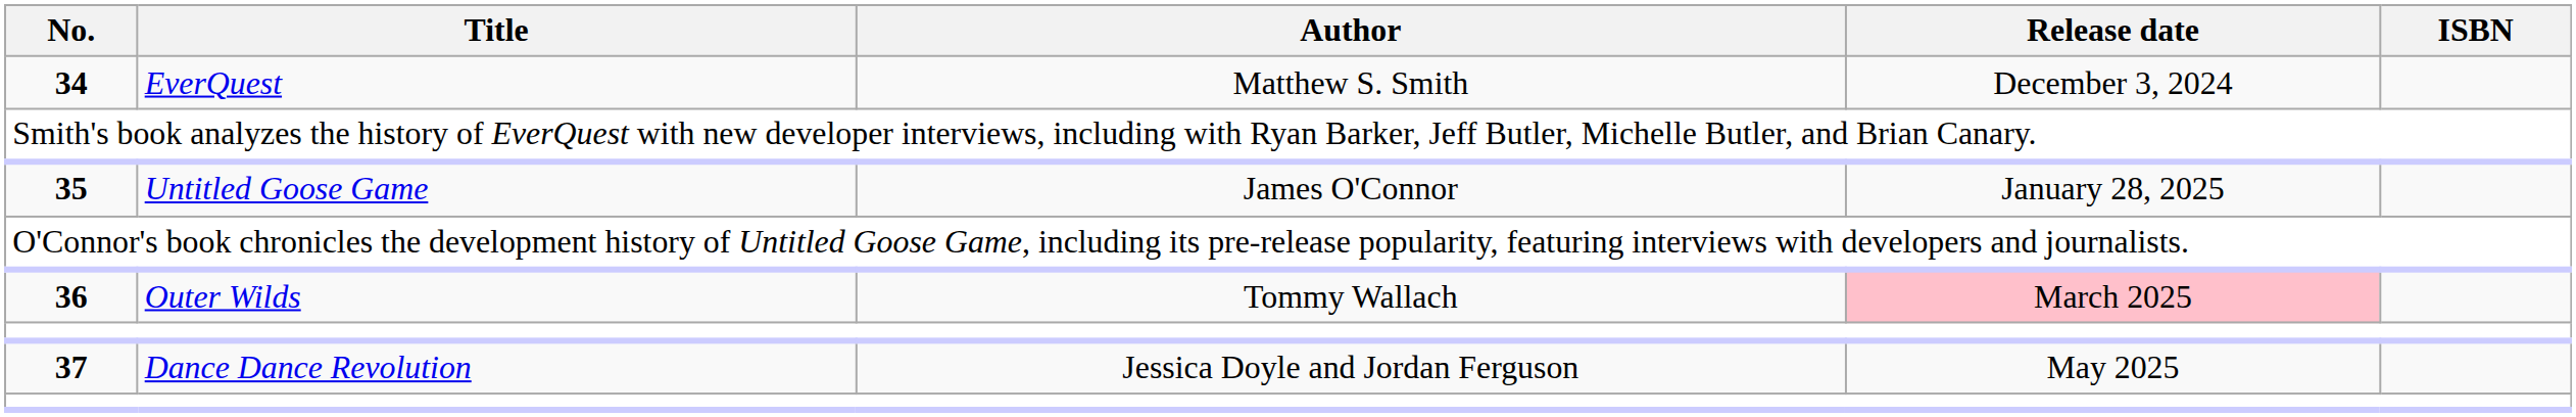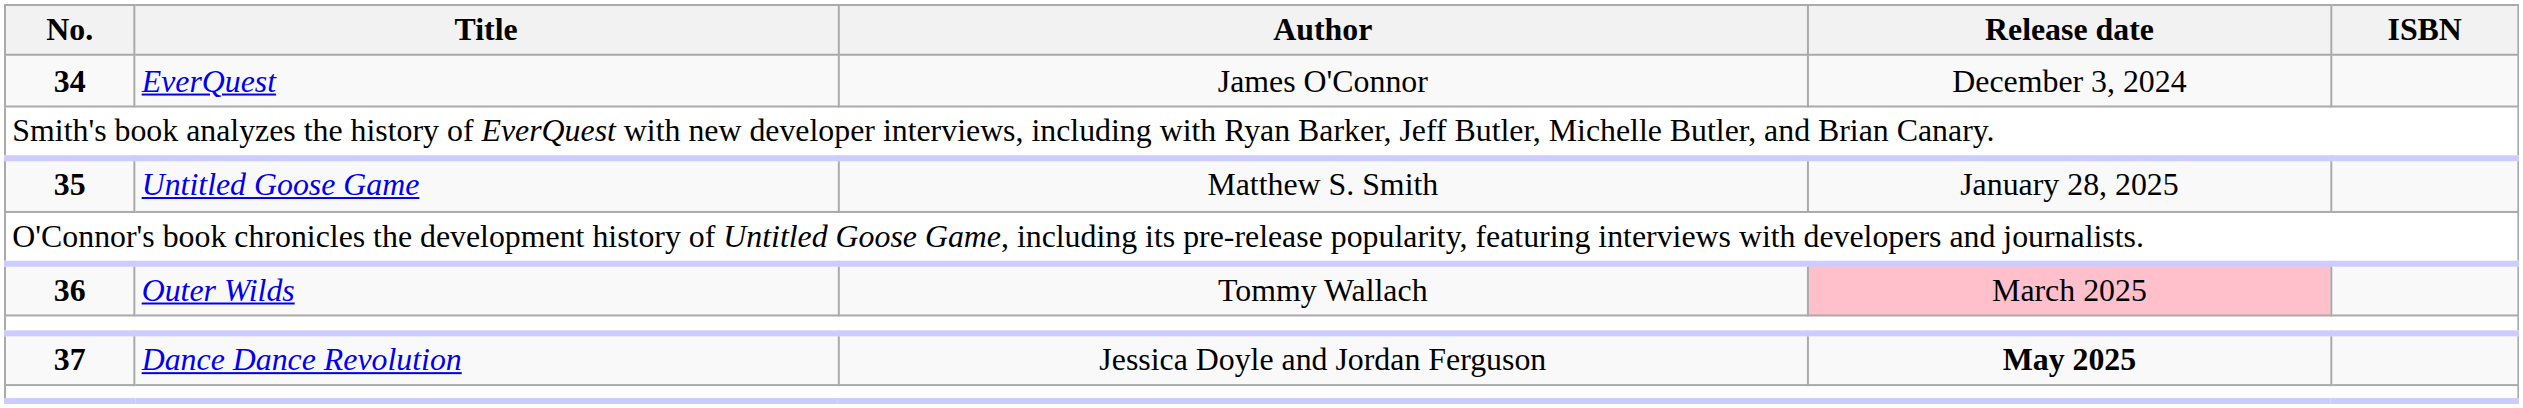 <table class="wikitable" style="margin: 1em auto 1em auto" width="100%">
 <tr>
 <th>No.</th>
 <th>Title</th>
 <th>Author</th>
 <th>Release date</th>
 <th>ISBN</th>
 </tr>
 <tr>
 <td style="text-align:center"><strong>34</strong></td>
 <td><em><a href='#'>EverQuest</a></em></td>
-<td style="text-align: center">Matthew S. Smith</td>
+<td style="text-align:center">James O'Connor</td>
 <td style="text-align: center">December 3, 2024</td>
 <td></td>
 </tr>
 <tr>
 <td colspan=5 class="description" style="background:#FFFFFF; border-bottom:3px solid #CCCCFF">Smith's book analyzes the history of <em>EverQuest</em> with new developer interviews, including with Ryan Barker, Jeff Butler, Michelle Butler, and Brian Canary.</td>
 </tr>
 <tr>
 <td style="text-align:center"><strong>35</strong></td>
 <td><em><a href='#'>Untitled Goose Game</a></em></td>
-<td style="text-align:center">James O'Connor</td>
+<td style="text-align: center">Matthew S. Smith</td>
 <td style="text-align:center">January 28, 2025</td>
 <td></td>
 </tr>
 <tr>
 <td colspan=5 class="description" style="background:#FFFFFF; border-bottom:3px solid #CCCCFF">O'Connor's book chronicles the development history of <em>Untitled Goose Game</em>, including its pre-release popularity, featuring interviews with developers and journalists.</td>
 </tr>
 <tr>
 <td style="text-align:center"><strong>36</strong></td>
 <td><em><a href='#'>Outer Wilds</a></em></td>
 <td style="text-align:center">Tommy Wallach</td>
 <td style="background: pink; text-align:center">March 2025</td>
 <td></td>
 </tr>
 <tr>
 <td colspan=5 class="description" style="background:#FFFFFF; border-bottom:3px solid #CCCCFF"></td>
 </tr>
 <tr>
 <td style="text-align:center"><strong>37</strong></td>
 <td><em><a href='#'>Dance Dance Revolution</a></em></td>
 <td style="text-align:center">Jessica Doyle and Jordan Ferguson</td>
-<td style="text-align:center">May 2025</td>
+<td style="text-align:center"><strong>May 2025</strong></td>
 <td></td>
 </tr>
 <tr>
 <td colspan=5 class="description" style="background:#FFFFFF; border-bottom:3px solid #CCCCFF"></td>
 </tr>
 </table>
